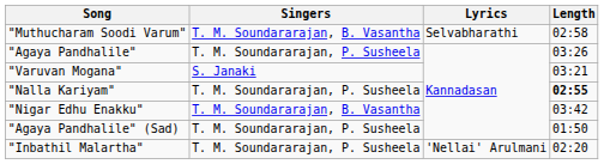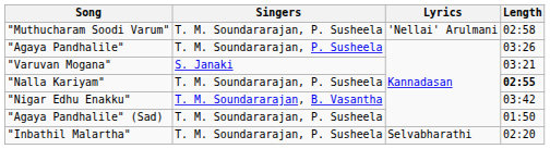 <table class="wikitable" style="font-size:95%;">
 <tr>
 <th>Song</th>
 <th>Singers</th>
 <th>Lyrics</th>
 <th>Length</th>
 </tr>
 <tr>
 <td>"Muthucharam Soodi Varum"</td>
-<td><a href='#'>T. M. Soundararajan</a>, <a href='#'>B. Vasantha</a></td>
-<td>Selvabharathi</td>
+<td>T. M. Soundararajan, P. Susheela</td>
+<td>'Nellai' Arulmani</td>
 <td>02:58</td>
 </tr>
 <tr>
 <td>"Agaya Pandhalile"</td>
 <td>T. M. Soundararajan, <a href='#'>P. Susheela</a></td>
 <td rowspan=5><a href='#'>Kannadasan</a></td>
 <td>03:26</td>
 </tr>
 <tr>
 <td>"Varuvan Mogana"</td>
 <td><a href='#'>S. Janaki</a></td>
 <td>03:21</td>
 </tr>
 <tr>
 <td>"Nalla Kariyam"</td>
 <td>T. M. Soundararajan, P. Susheela</td>
 <td><strong>02:55</strong></td>
 </tr>
 <tr>
 <td>"Nigar Edhu Enakku"</td>
 <td><a href='#'>T. M. Soundararajan</a>, <a href='#'>B. Vasantha</a></td>
 <td>03:42</td>
 </tr>
 <tr>
 <td>"Agaya Pandhalile" (Sad)</td>
 <td>T. M. Soundararajan, P. Susheela</td>
 <td>01:50</td>
 </tr>
 <tr>
 <td>"Inbathil Malartha"</td>
 <td>T. M. Soundararajan, P. Susheela</td>
-<td>'Nellai' Arulmani</td>
+<td>Selvabharathi</td>
 <td>02:20</td>
 </tr>
 </table>
